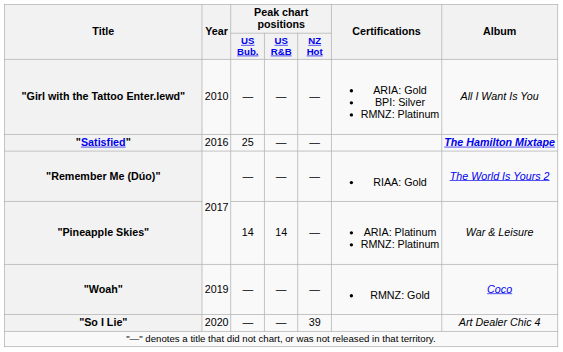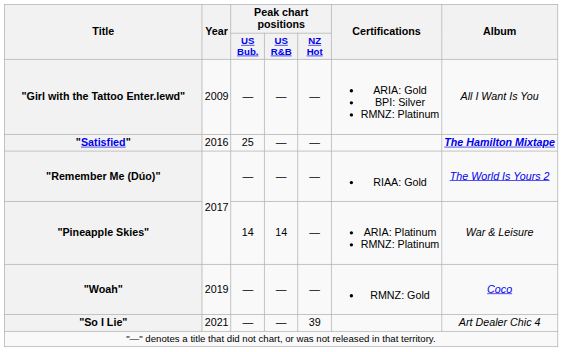 <table class="wikitable plainrowheaders" style="text-align:center;">
 <tr>
 <th scope="col" rowspan="2" style="width:18em;">Title</th>
 <th scope="col" rowspan="2">Year</th>
 <th scope="col" colspan="3">Peak chart positions</th>
 <th scope="col" rowspan="2">Certifications</th>
 <th scope="col" rowspan="2">Album</th>
 </tr>
 <tr>
 <th style="width:3em;font-size:90%;"><a href='#'>US<br>Bub.</a><br></th>
 <th style="width:3em;font-size:90%;"><a href='#'>US<br>R&B</a><br></th>
 <th style="width:3em;font-size:90%;"><a href='#'>NZ<br>Hot</a><br></th>
 </tr>
 <tr>
 <th scope="row">"Girl with the Tattoo Enter.lewd"</th>
-<td>2010</td>
+<td>2009</td>
 <td>—</td>
 <td>—</td>
 <td>—</td>
 <td><br><ul><li>ARIA: Gold</li><li>BPI: Silver</li><li>RMNZ: Platinum</li></ul></td>
 <td><em>All I Want Is You</em></td>
 </tr>
 <tr>
 <th scope="row">"<a href='#'>Satisfied</a>"</th>
 <td>2016</td>
 <td>25</td>
 <td>—</td>
 <td>—</td>
 <td></td>
 <td><strong><em><a href='#'>The Hamilton Mixtape</a></em></strong></td>
 </tr>
 <tr>
 <th scope="row">"Remember Me (Dúo)"<br></th>
 <td rowspan=2>2017</td>
 <td>—</td>
 <td>—</td>
 <td>—</td>
 <td><br><ul><li>RIAA: Gold</li></ul></td>
 <td><em><a href='#'>The World Is Yours 2</a></em></td>
 </tr>
 <tr>
 <th scope="row">"Pineapple Skies"</th>
 <td>14</td>
 <td>14</td>
 <td>—</td>
 <td><br><ul><li>ARIA: Platinum</li><li>RMNZ: Platinum</li></ul></td>
 <td><em>War & Leisure</em></td>
 </tr>
 <tr>
 <th scope="row">"Woah"<br></th>
 <td>2019</td>
 <td>—</td>
 <td>—</td>
 <td>—</td>
 <td><br><ul><li>RMNZ: Gold</li></ul></td>
 <td><em><a href='#'>Coco</a></em></td>
 </tr>
 <tr>
 <th scope="row">"So I Lie"</th>
-<td>2020</td>
+<td>2021</td>
 <td>—</td>
 <td>—</td>
 <td>39</td>
 <td></td>
 <td><em>Art Dealer Chic 4</em></td>
 </tr>
 <tr>
 <td colspan="8" style="font-size:90%">"—" denotes a title that did not chart, or was not released in that territory.</td>
 </tr>
 </table>
